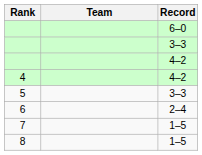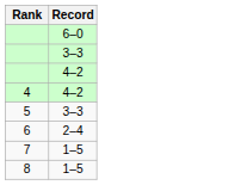 <table class="wikitable" style="text-align: center">
 <tr>
 <th width=50>Rank</th>
-<th width=175>Team</th>
 <th width=50>Record</th>
 </tr>
 <tr bgcolor=#ccffcc>
 <td></td>
-<td align=left></td>
 <td>6–0</td>
 </tr>
 <tr bgcolor=#ccffcc>
 <td></td>
-<td align=left></td>
 <td>3–3</td>
 </tr>
 <tr bgcolor=#ccffcc>
 <td></td>
-<td align=left></td>
 <td>4–2</td>
 </tr>
 <tr bgcolor=#ccffcc>
 <td>4</td>
-<td align=left></td>
 <td>4–2</td>
 </tr>
 <tr>
 <td>5</td>
-<td align=left></td>
 <td>3–3</td>
 </tr>
 <tr>
 <td>6</td>
-<td align=left></td>
 <td>2–4</td>
 </tr>
 <tr>
 <td>7</td>
-<td align=left></td>
 <td>1–5</td>
 </tr>
 <tr>
 <td>8</td>
-<td align=left></td>
 <td>1–5</td>
 </tr>
 </table>
